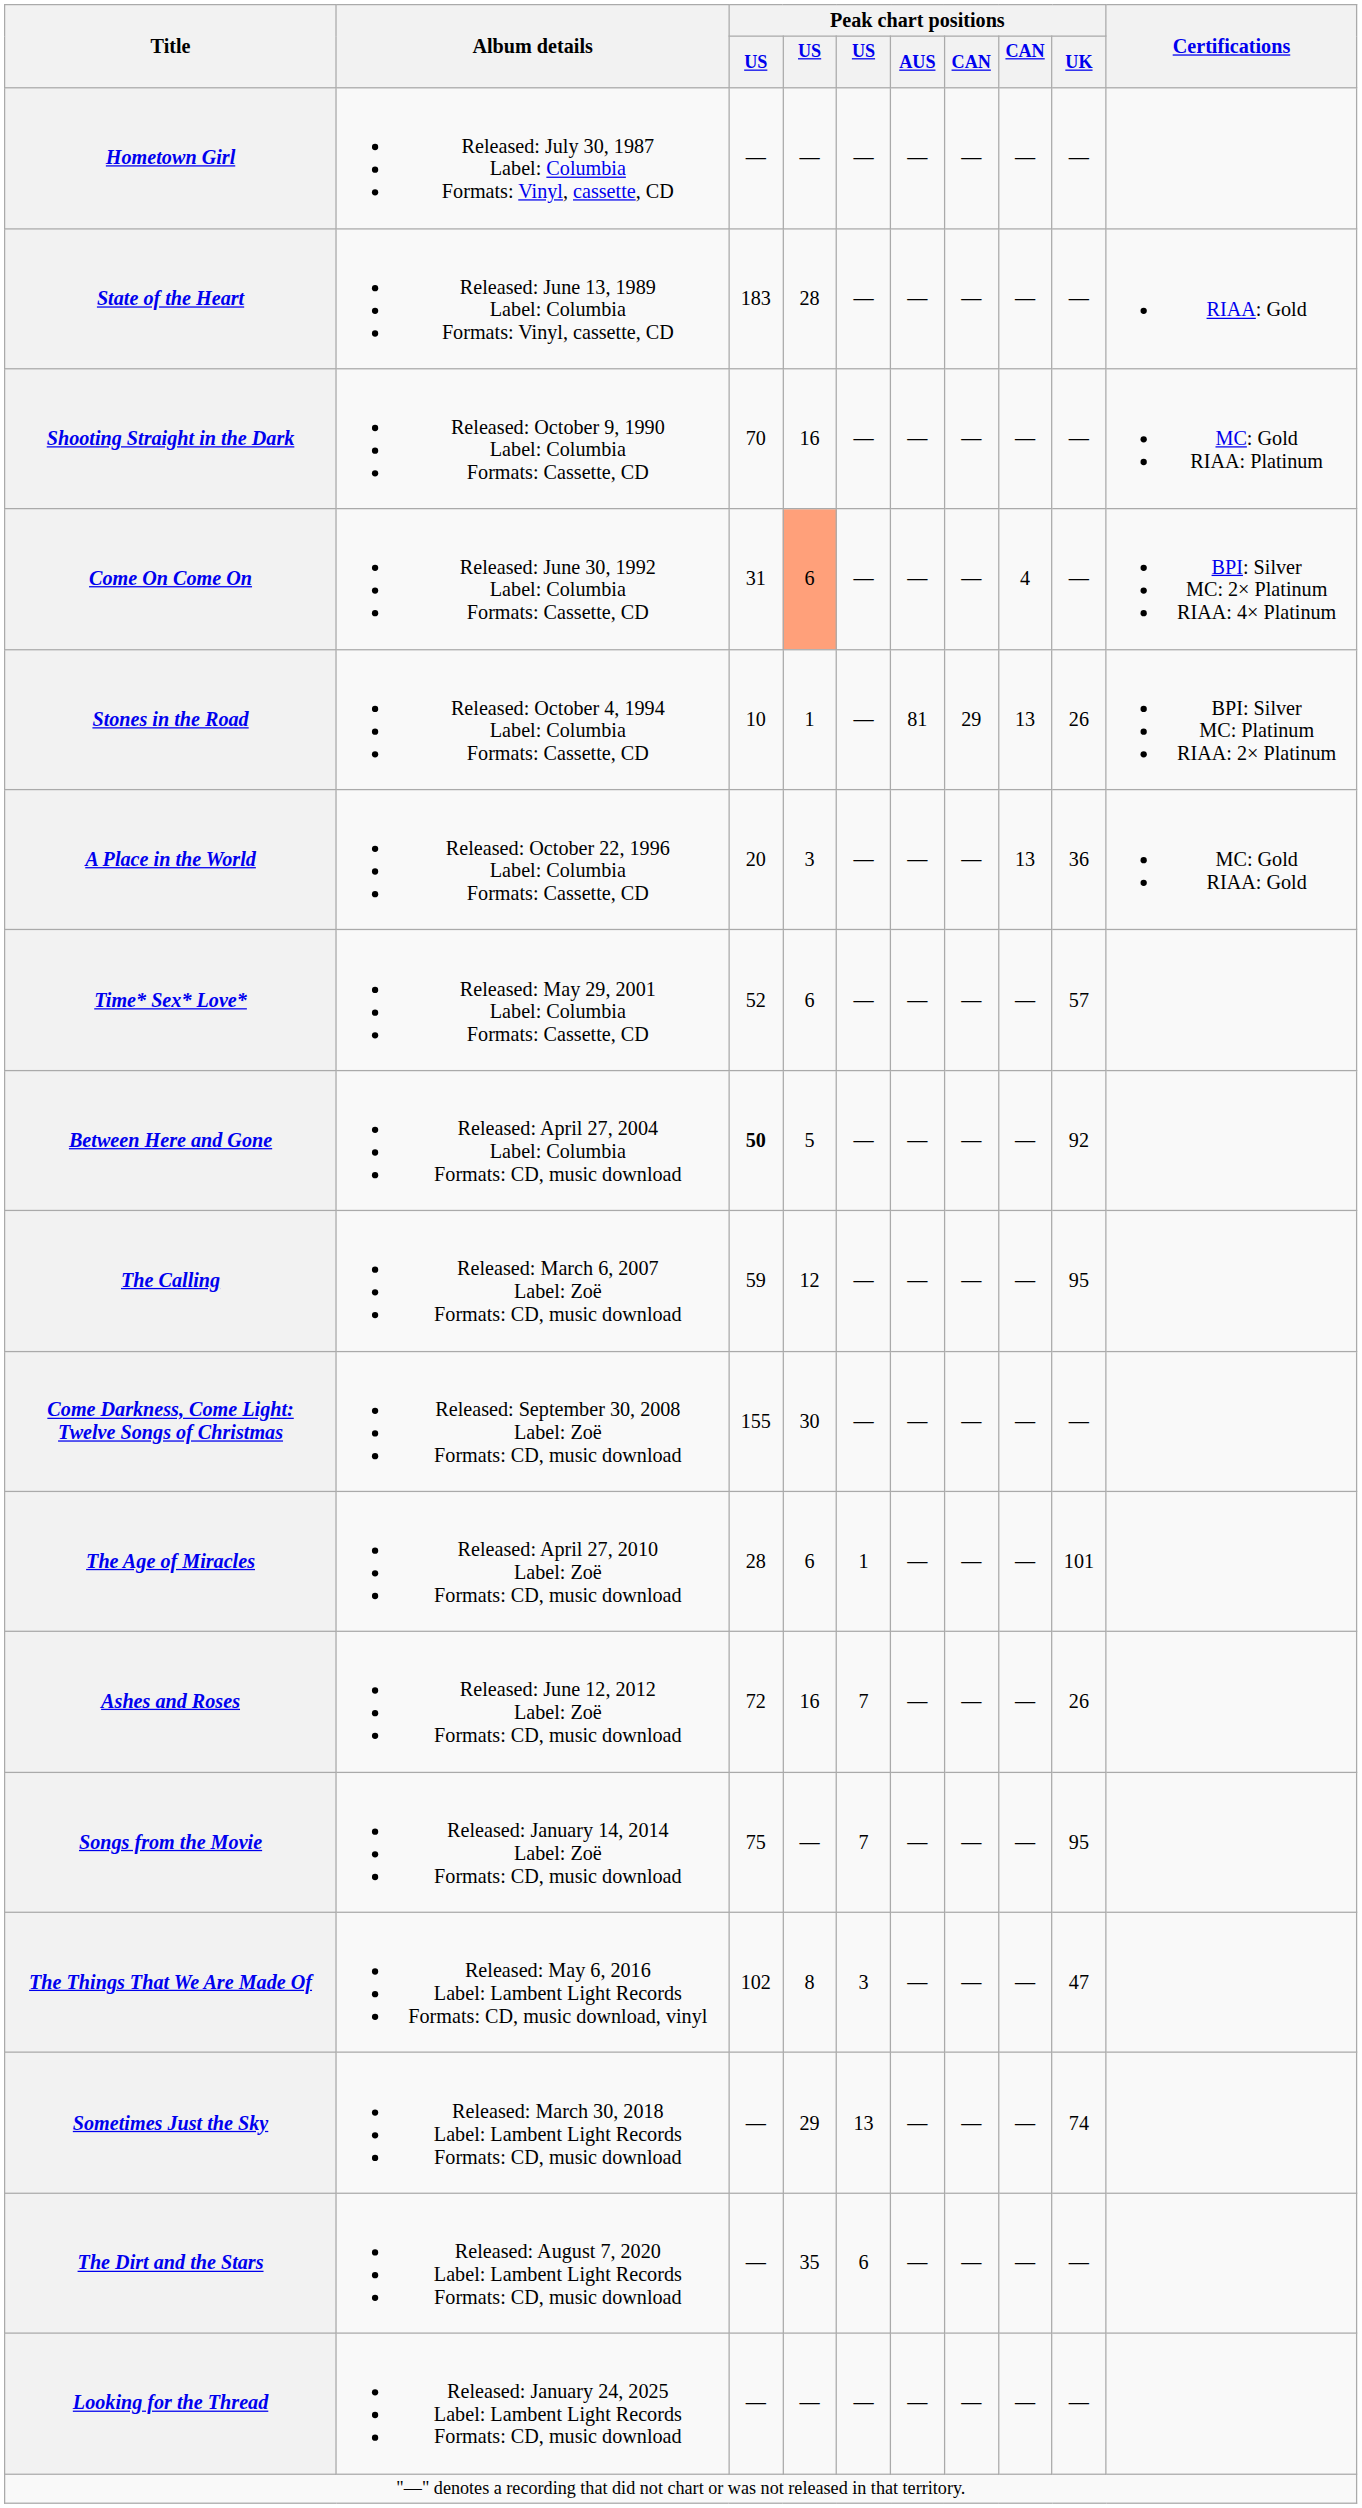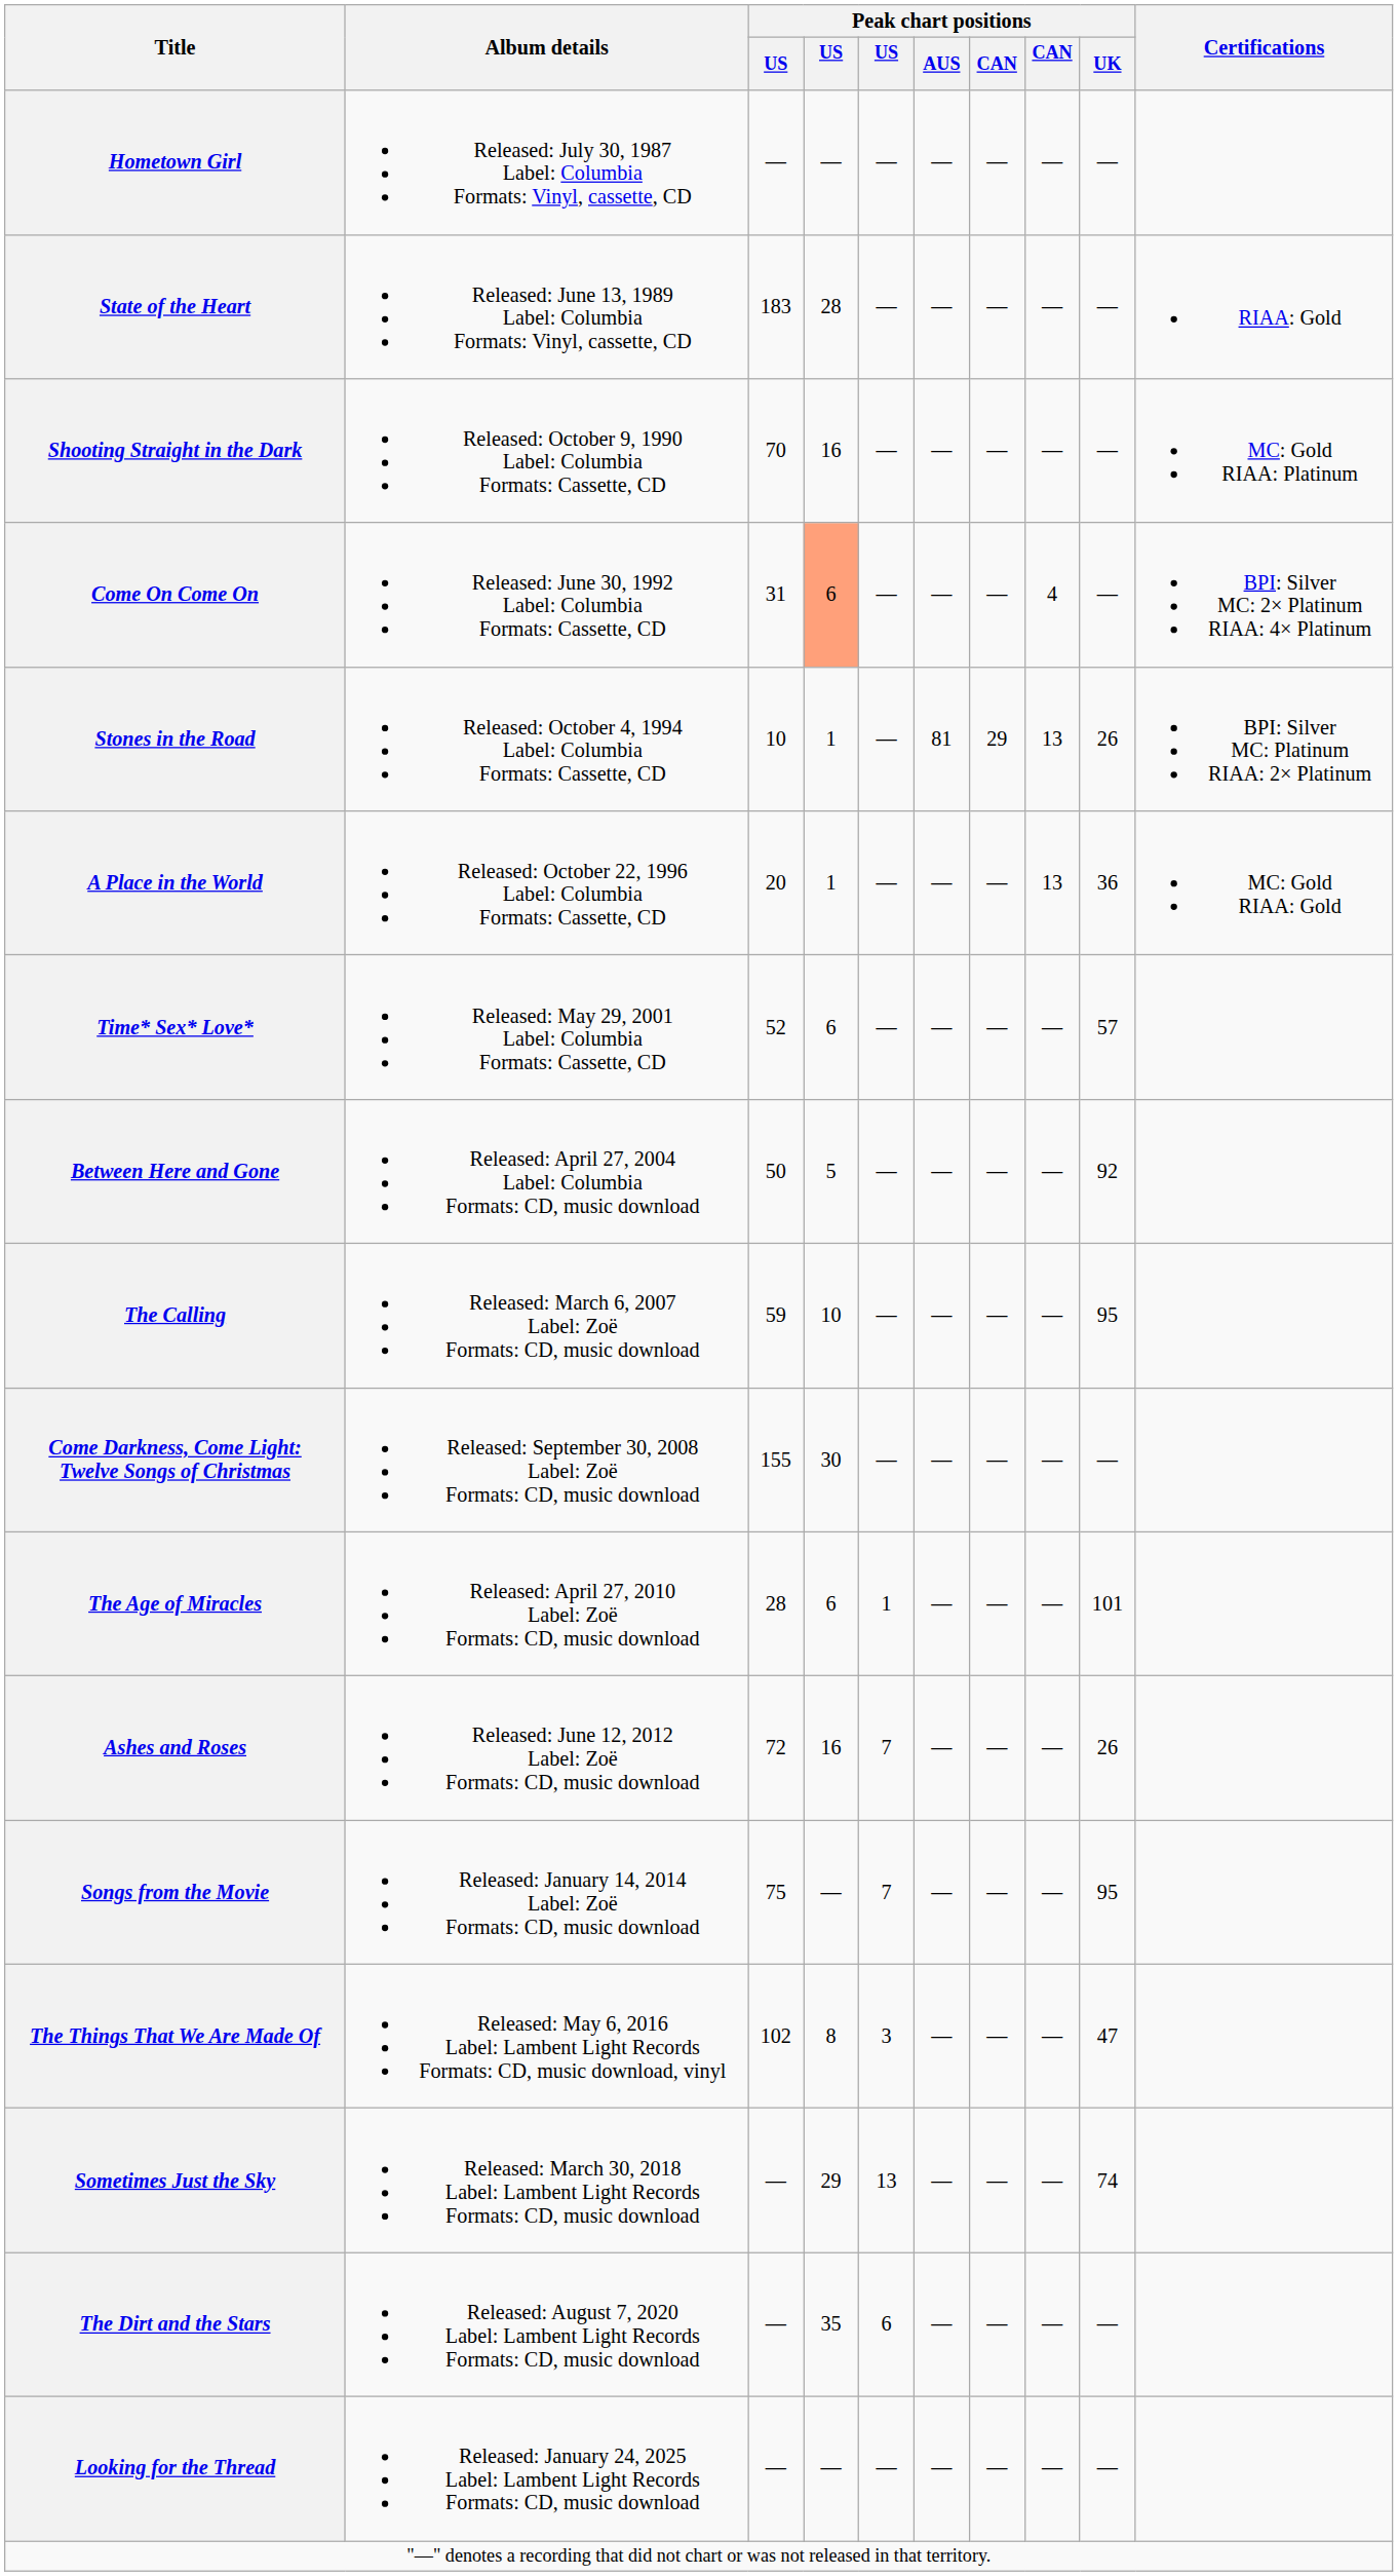 <table class="wikitable plainrowheaders" style="text-align:center;" border="1">
 <tr>
 <th scope="col" rowspan="2" style="width:16em;">Title</th>
 <th scope="col" rowspan="2" style="width:19em;">Album details</th>
 <th scope="col" colspan="7">Peak chart positions</th>
 <th scope="col" rowspan="2" style="width:12em;"><a href='#'>Certifications</a></th>
 </tr>
 <tr>
 <th scope="col" style="width:2.5em;font-size:90%;"><a href='#'>US</a><br></th>
 <th scope="col" style="width:2.5em;font-size:90%;"><a href='#'>US<br></a><br></th>
 <th scope="col" style="width:2.5em;font-size:90%;"><a href='#'>US<br></a><br></th>
 <th scope="col" style="width:2.5em;font-size:90%;"><a href='#'>AUS</a><br></th>
 <th scope="col" style="width:2.5em;font-size:90%;"><a href='#'>CAN</a><br></th>
 <th scope="col" style="width:2.5em;font-size:90%;"><a href='#'>CAN<br></a><br></th>
 <th scope="col" style="width:2.5em;font-size:90%;"><a href='#'>UK</a><br></th>
 </tr>
 <tr>
 <th scope="row"><em><a href='#'>Hometown Girl</a></em></th>
 <td><br><ul><li>Released: July 30, 1987</li><li>Label: <a href='#'>Columbia</a></li><li>Formats: <a href='#'>Vinyl</a>, <a href='#'>cassette</a>, CD</li></ul></td>
 <td>—</td>
 <td>—</td>
 <td>—</td>
 <td>—</td>
 <td>—</td>
 <td>—</td>
 <td>—</td>
 <td></td>
 </tr>
 <tr>
 <th scope="row"><em><a href='#'>State of the Heart</a></em></th>
 <td><br><ul><li>Released: June 13, 1989</li><li>Label: Columbia</li><li>Formats: Vinyl, cassette, CD</li></ul></td>
 <td>183</td>
 <td>28</td>
 <td>—</td>
 <td>—</td>
 <td>—</td>
 <td>—</td>
 <td>—</td>
 <td><br><ul><li><a href='#'>RIAA</a>: Gold</li></ul></td>
 </tr>
 <tr>
 <th scope="row"><em><a href='#'>Shooting Straight in the Dark</a></em></th>
 <td><br><ul><li>Released: October 9, 1990</li><li>Label: Columbia</li><li>Formats: Cassette, CD</li></ul></td>
 <td>70</td>
 <td>16</td>
 <td>—</td>
 <td>—</td>
 <td>—</td>
 <td>—</td>
 <td>—</td>
 <td><br><ul><li><a href='#'>MC</a>: Gold</li><li>RIAA: Platinum</li></ul></td>
 </tr>
 <tr>
 <th scope="row"><em><a href='#'>Come On Come On</a></em></th>
 <td><br><ul><li>Released: June 30, 1992</li><li>Label: Columbia</li><li>Formats: Cassette, CD</li></ul></td>
 <td>31</td>
 <td style="background: lightsalmon;">6</td>
 <td>—</td>
 <td>—</td>
 <td>—</td>
 <td>4</td>
 <td>—</td>
 <td><br><ul><li><a href='#'>BPI</a>: Silver</li><li>MC: 2× Platinum</li><li>RIAA: 4× Platinum</li></ul></td>
 </tr>
 <tr>
 <th scope="row"><em><a href='#'>Stones in the Road</a></em></th>
 <td><br><ul><li>Released: October 4, 1994</li><li>Label: Columbia</li><li>Formats: Cassette, CD</li></ul></td>
 <td>10</td>
 <td>1</td>
 <td>—</td>
 <td>81</td>
 <td>29</td>
 <td>13</td>
 <td>26</td>
 <td><br><ul><li>BPI: Silver</li><li>MC: Platinum</li><li>RIAA: 2× Platinum</li></ul></td>
 </tr>
 <tr>
 <th scope="row"><em><a href='#'>A Place in the World</a></em></th>
 <td><br><ul><li>Released: October 22, 1996</li><li>Label: Columbia</li><li>Formats: Cassette, CD</li></ul></td>
 <td>20</td>
-<td>3</td>
+<td>1</td>
 <td>—</td>
 <td>—</td>
 <td>—</td>
 <td>13</td>
 <td>36</td>
 <td><br><ul><li>MC: Gold</li><li>RIAA: Gold</li></ul></td>
 </tr>
 <tr>
 <th scope="row"><em><a href='#'>Time* Sex* Love*</a></em></th>
 <td><br><ul><li>Released: May 29, 2001</li><li>Label: Columbia</li><li>Formats: Cassette, CD</li></ul></td>
 <td>52</td>
 <td>6</td>
 <td>—</td>
 <td>—</td>
 <td>—</td>
 <td>—</td>
 <td>57</td>
 <td></td>
 </tr>
 <tr>
 <th scope="row"><em><a href='#'>Between Here and Gone</a></em></th>
 <td><br><ul><li>Released: April 27, 2004</li><li>Label: Columbia</li><li>Formats: CD, music download</li></ul></td>
-<td><strong>50</strong></td>
+<td>50</td>
 <td>5</td>
 <td>—</td>
 <td>—</td>
 <td>—</td>
 <td>—</td>
 <td>92</td>
 <td></td>
 </tr>
 <tr>
 <th scope="row"><em><a href='#'>The Calling</a></em></th>
 <td><br><ul><li>Released: March 6, 2007</li><li>Label: Zoë</li><li>Formats: CD, music download</li></ul></td>
 <td>59</td>
-<td>12</td>
+<td>10</td>
 <td>—</td>
 <td>—</td>
 <td>—</td>
 <td>—</td>
 <td>95</td>
 <td></td>
 </tr>
 <tr>
 <th scope="row"><em><a href='#'>Come Darkness, Come Light:<br>Twelve Songs of Christmas</a></em></th>
 <td><br><ul><li>Released: September 30, 2008</li><li>Label: Zoë</li><li>Formats: CD, music download</li></ul></td>
 <td>155</td>
 <td>30</td>
 <td>—</td>
 <td>—</td>
 <td>—</td>
 <td>—</td>
 <td>—</td>
 <td></td>
 </tr>
 <tr>
 <th scope="row"><em><a href='#'>The Age of Miracles</a></em></th>
 <td><br><ul><li>Released: April 27, 2010</li><li>Label: Zoë</li><li>Formats: CD, music download</li></ul></td>
 <td>28</td>
 <td>6</td>
 <td>1</td>
 <td>—</td>
 <td>—</td>
 <td>—</td>
 <td>101</td>
 <td></td>
 </tr>
 <tr>
 <th scope="row"><em><a href='#'>Ashes and Roses</a></em></th>
 <td><br><ul><li>Released: June 12, 2012</li><li>Label: Zoë</li><li>Formats: CD, music download</li></ul></td>
 <td>72</td>
 <td>16</td>
 <td>7</td>
 <td>—</td>
 <td>—</td>
 <td>—</td>
 <td>26</td>
 <td></td>
 </tr>
 <tr>
 <th scope="row"><em><a href='#'>Songs from the Movie</a></em></th>
 <td><br><ul><li>Released: January 14, 2014</li><li>Label: Zoë</li><li>Formats: CD, music download</li></ul></td>
 <td>75</td>
 <td>—</td>
 <td>7</td>
 <td>—</td>
 <td>—</td>
 <td>—</td>
 <td>95</td>
 <td></td>
 </tr>
 <tr>
 <th scope="row"><em><a href='#'>The Things That We Are Made Of</a></em></th>
 <td><br><ul><li>Released: May 6, 2016</li><li>Label: Lambent Light Records</li><li>Formats: CD, music download, vinyl</li></ul></td>
 <td>102</td>
 <td>8</td>
 <td>3</td>
 <td>—</td>
 <td>—</td>
 <td>—</td>
 <td>47</td>
 <td></td>
 </tr>
 <tr>
 <th scope="row"><em><a href='#'>Sometimes Just the Sky</a></em></th>
 <td><br><ul><li>Released: March 30, 2018</li><li>Label: Lambent Light Records</li><li>Formats: CD, music download</li></ul></td>
 <td>—</td>
 <td>29</td>
 <td>13</td>
 <td>—</td>
 <td>—</td>
 <td>—</td>
 <td>74</td>
 <td></td>
 </tr>
 <tr>
 <th scope="row"><em><a href='#'>The Dirt and the Stars</a></em></th>
 <td><br><ul><li>Released: August 7, 2020</li><li>Label: Lambent Light Records</li><li>Formats: CD, music download</li></ul></td>
 <td>—</td>
 <td>35</td>
 <td>6</td>
 <td>—</td>
 <td>—</td>
 <td>—</td>
 <td>—</td>
 <td></td>
 </tr>
 <tr>
 <th scope="row"><em><a href='#'>Looking for the Thread</a></em> </th>
 <td><br><ul><li>Released: January 24, 2025</li><li>Label: Lambent Light Records</li><li>Formats: CD, music download</li></ul></td>
 <td>—</td>
 <td>—</td>
 <td>—</td>
 <td>—</td>
 <td>—</td>
 <td>—</td>
 <td>—</td>
 <td></td>
 </tr>
 <tr>
 <td colspan="10" style="font-size:90%">"—" denotes a recording that did not chart or was not released in that territory.</td>
 </tr>
 </table>
